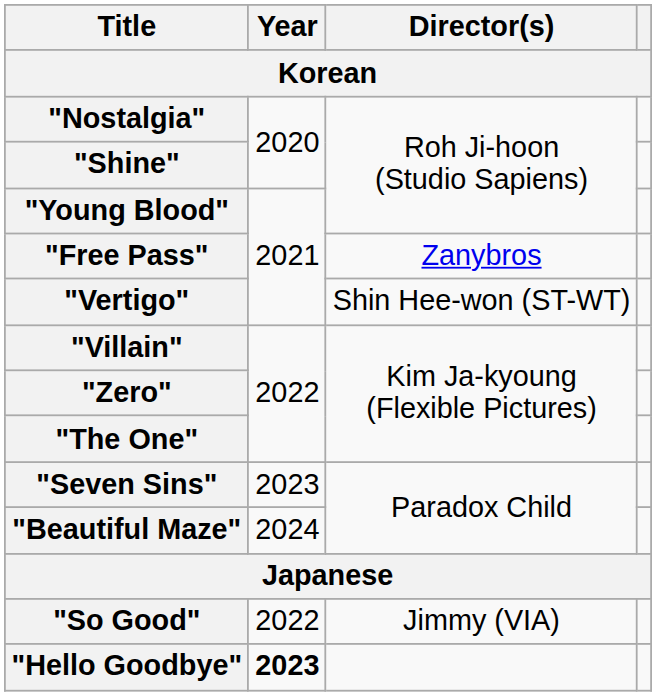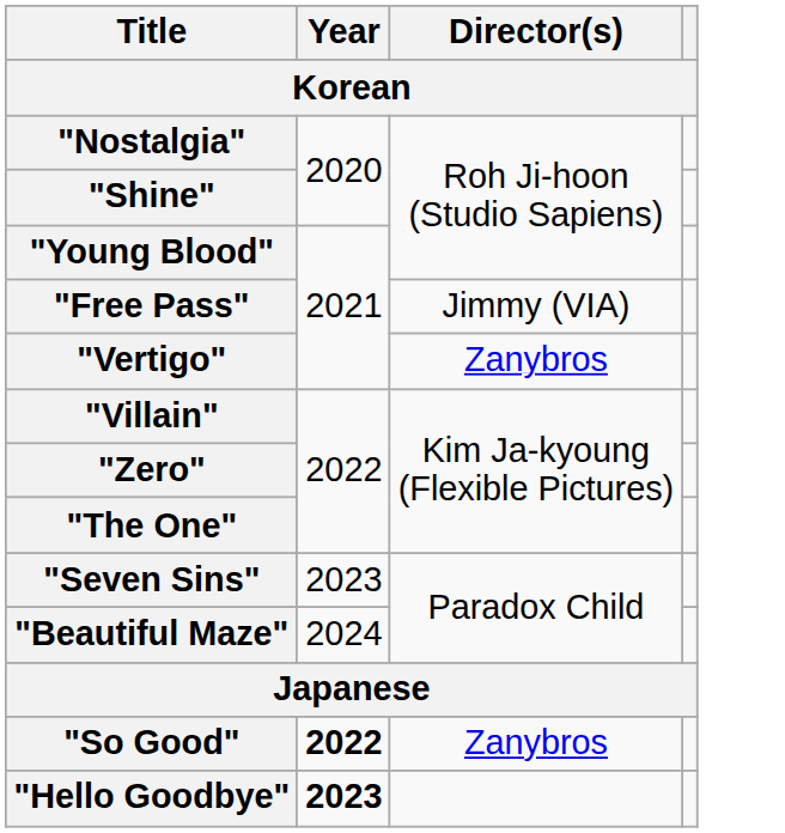 <table class="wikitable plainrowheaders" style="text-align:center;">
 <tr>
 <th scope="col">Title</th>
 <th scope="col">Year</th>
 <th scope="col">Director(s)</th>
 <th scope="col" class="unsortable"></th>
 </tr>
 <tr>
 <th colspan="4">Korean</th>
 </tr>
 <tr>
 <th scope="row">"Nostalgia"</th>
 <td rowspan="2">2020</td>
 <td rowspan="3">Roh Ji-hoon<br>(Studio Sapiens)</td>
 <td></td>
 </tr>
 <tr>
 <th scope="row">"Shine"</th>
 <td></td>
 </tr>
 <tr>
 <th scope="row">"Young Blood"</th>
 <td rowspan="3">2021</td>
 <td></td>
 </tr>
 <tr>
 <th scope="row">"Free Pass"</th>
-<td><a href='#'>Zanybros</a></td>
+<td>Jimmy (VIA)</td>
 <td></td>
 </tr>
 <tr>
 <th scope="row">"Vertigo"</th>
-<td>Shin Hee-won (ST-WT)</td>
+<td><a href='#'>Zanybros</a></td>
 <td></td>
 </tr>
 <tr>
 <th scope="row">"Villain"</th>
 <td rowspan="3">2022</td>
 <td rowspan="3">Kim Ja-kyoung<br>(Flexible Pictures)</td>
 <td></td>
 </tr>
 <tr>
 <th scope="row">"Zero"</th>
 <td></td>
 </tr>
 <tr>
 <th scope="row">"The One"</th>
 <td></td>
 </tr>
 <tr>
 <th scope="row">"Seven Sins"</th>
 <td>2023</td>
 <td rowspan="2">Paradox Child</td>
 <td></td>
 </tr>
 <tr>
 <th scope="row">"Beautiful Maze"</th>
 <td>2024</td>
 <td></td>
 </tr>
 <tr>
 <th colspan="4">Japanese</th>
 </tr>
 <tr>
 <th scope="row">"So Good"</th>
-<td>2022</td>
-<td>Jimmy (VIA)</td>
+<td><strong>2022</strong></td>
+<td><a href='#'>Zanybros</a></td>
 <td></td>
 </tr>
 <tr>
 <th scope="row">"Hello Goodbye"</th>
 <td><strong>2023</strong></td>
 <td></td>
 <td></td>
 </tr>
 </table>
